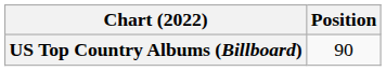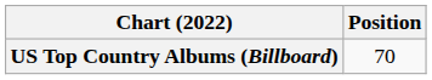 <table class="wikitable plainrowheaders" style="text-align:center">
 <tr>
 <th scope="col">Chart (2022)</th>
 <th scope="col">Position</th>
 </tr>
 <tr>
 <th scope="row">US Top Country Albums (<em>Billboard</em>)</th>
-<td>90</td>
+<td>70</td>
 </tr>
 </table>
